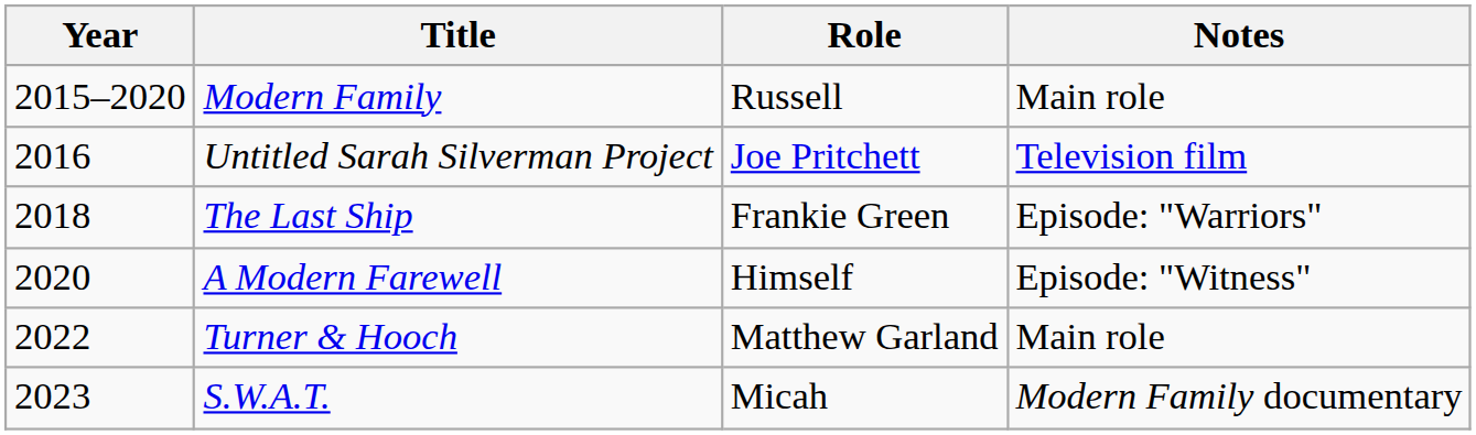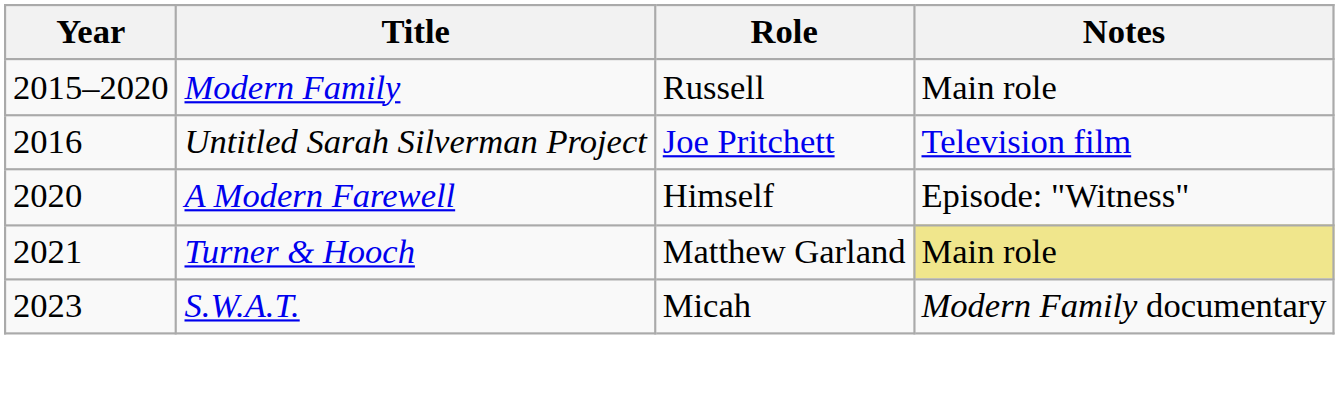 <table class="wikitable">
 <tr>
 <th>Year</th>
 <th>Title</th>
 <th>Role</th>
 <th>Notes</th>
 </tr>
 <tr>
 <td>2015–2020</td>
 <td><em><a href='#'>Modern Family</a></em></td>
 <td>Russell</td>
 <td>Main role</td>
 </tr>
 <tr>
 <td>2016</td>
 <td><em>Untitled Sarah Silverman Project</em></td>
 <td><a href='#'>Joe Pritchett</a></td>
 <td><a href='#'>Television film</a></td>
 </tr>
 <tr>
-<td>2018</td>
-<td><em><a href='#'>The Last Ship</a></em></td>
-<td>Frankie Green</td>
-<td>Episode: "Warriors"</td>
-</tr>
-<tr>
 <td>2020</td>
 <td><em><a href='#'>A Modern Farewell</a></em></td>
 <td>Himself</td>
 <td>Episode: "Witness"</td>
 </tr>
 <tr>
-<td>2022</td>
+<td>2021</td>
 <td><em><a href='#'>Turner & Hooch</a></em></td>
 <td>Matthew Garland</td>
-<td>Main role</td>
+<td style="background: khaki;">Main role</td>
 </tr>
 <tr>
 <td>2023</td>
 <td><em><a href='#'>S.W.A.T.</a></em></td>
 <td>Micah</td>
 <td><em>Modern Family</em> documentary</td>
 </tr>
 </table>
